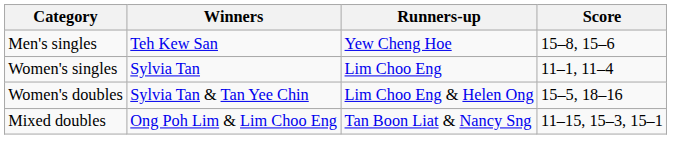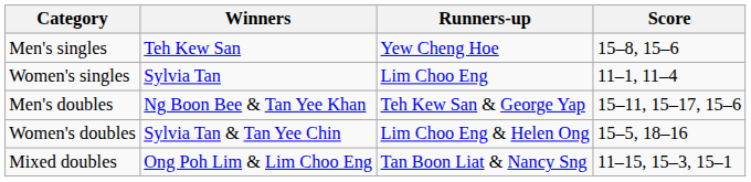 <table class="wikitable">
 <tr>
 <th>Category</th>
 <th>Winners</th>
 <th>Runners-up</th>
 <th>Score</th>
 </tr>
 <tr>
 <td>Men's singles</td>
 <td> <a href='#'>Teh Kew San</a></td>
 <td> <a href='#'>Yew Cheng Hoe</a></td>
 <td>15–8, 15–6</td>
 </tr>
 <tr>
 <td>Women's singles</td>
 <td> <a href='#'>Sylvia Tan</a></td>
 <td> <a href='#'>Lim Choo Eng</a></td>
 <td>11–1, 11–4</td>
 </tr>
 <tr>
+<td>Men's doubles</td>
+<td> <a href='#'>Ng Boon Bee</a> & <a href='#'>Tan Yee Khan</a></td>
+<td> <a href='#'>Teh Kew San</a> & <a href='#'>George Yap</a></td>
+<td>15–11, 15–17, 15–6</td>
+</tr>
+<tr>
 <td>Women's doubles</td>
 <td> <a href='#'>Sylvia Tan</a> & <a href='#'>Tan Yee Chin</a></td>
 <td> <a href='#'>Lim Choo Eng</a> & <a href='#'>Helen Ong</a></td>
 <td>15–5, 18–16</td>
 </tr>
 <tr>
 <td>Mixed doubles</td>
 <td> <a href='#'>Ong Poh Lim</a> & <a href='#'>Lim Choo Eng</a></td>
 <td> <a href='#'>Tan Boon Liat</a> & <a href='#'>Nancy Sng</a></td>
 <td>11–15, 15–3, 15–1</td>
 </tr>
 </table>
